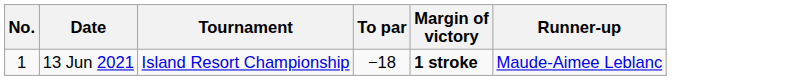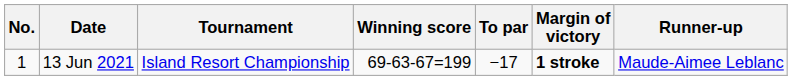 <table class="wikitable " style="font-size:95%;">
 <tr>
 <th>No.</th>
 <th>Date</th>
 <th>Tournament</th>
+<th>Winning score</th>
 <th>To par</th>
 <th>Margin of<br>victory</th>
 <th>Runner-up</th>
 </tr>
 <tr>
 <td align=center>1</td>
 <td align=right>13 Jun <a href='#'>2021</a></td>
 <td><a href='#'>Island Resort Championship</a></td>
-<td align=center>−18</td>
+<td align=right>69-63-67=199</td>
+<td align=center>−17</td>
 <td><strong>1 stroke</strong></td>
 <td> <a href='#'>Maude-Aimee Leblanc</a></td>
 </tr>
 </table>
